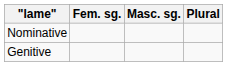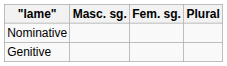 <table class="wikitable">
 <tr>
 <th> "lame"</th>
+<th>Masc. sg.</th>
 <th>Fem. sg.</th>
-<th>Masc. sg.</th>
 <th>Plural</th>
 </tr>
 <tr>
 <td>Nominative</td>
 <td></td>
 <td></td>
 <td></td>
 </tr>
 <tr>
 <td>Genitive</td>
 <td></td>
 <td></td>
 <td></td>
 </tr>
 </table>
